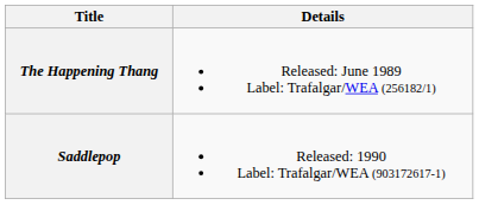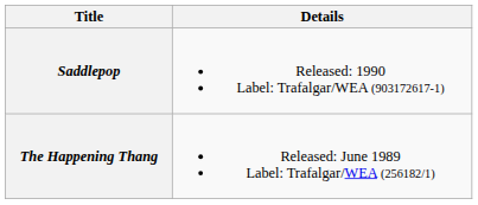 <table class="wikitable plainrowheaders" style="text-align:center;" border="1">
 <tr>
 <th scope="col" style="width:11em;">Title</th>
 <th scope="col" style="width:20em;">Details</th>
 </tr>
 <tr>
+<th scope="row"><em>Saddlepop</em></th>
+<td><br><ul><li>Released: 1990</li><li>Label: Trafalgar/WEA <small>(903172617-1)</small></li></ul></td>
+</tr>
+<tr>
 <th scope="row"><em>The Happening Thang</em></th>
 <td><br><ul><li>Released: June 1989</li><li>Label: Trafalgar/<a href='#'>WEA</a> <small>(256182/1)</small></li></ul></td>
 </tr>
-<tr>
-<th scope="row"><em>Saddlepop</em></th>
-<td><br><ul><li>Released: 1990</li><li>Label: Trafalgar/WEA <small>(903172617-1)</small></li></ul></td>
-</tr>
 </table>
